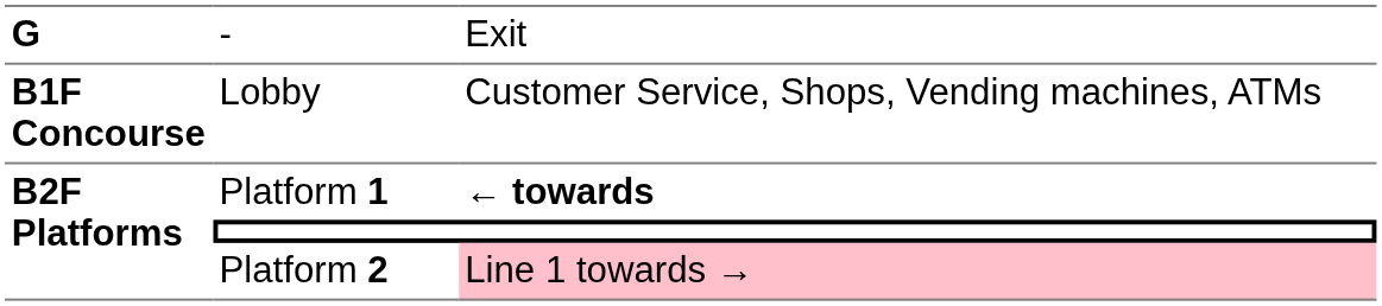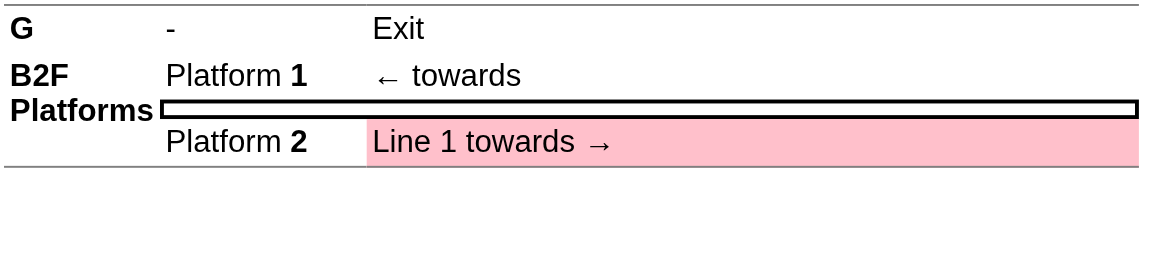 <table table border=0 cellspacing=0 cellpadding=3>
 <tr>
 <td style="border-top:solid 1px gray;" width=50 valign=top><strong>G</strong></td>
 <td style="border-top:solid 1px gray;" width=100 valign=top>-</td>
 <td style="border-top:solid 1px gray;" width=390 valign=top>Exit</td>
 </tr>
 <tr>
-<td style="border-bottom:solid 1px gray; border-top:solid 1px gray;" valign=top width=50><strong>B1F<br>Concourse</strong></td>
-<td style="border-bottom:solid 1px gray; border-top:solid 1px gray;" valign=top width=100>Lobby</td>
-<td style="border-bottom:solid 1px gray; border-top:solid 1px gray;" valign=top width=390>Customer Service, Shops, Vending machines, ATMs</td>
-</tr>
-<tr>
 <td style="border-bottom:solid 1px gray;" rowspan=4 valign=top><strong>B2F<br>Platforms</strong></td>
 <td>Platform <strong>1</strong></td>
-<td><strong>←  towards  </strong></td>
+<td>←  towards  </td>
 </tr>
 <tr>
 <td style="border-right:solid 2px black;border-left:solid 2px black;border-top:solid 2px black;border-bottom:solid 2px black;text-align:center;" colspan=2></td>
 </tr>
 <tr>
 <td style="border-bottom:solid 1px gray;">Platform <strong>2</strong></td>
 <td style="background: pink; border-bottom:solid 1px gray;">  Line 1 towards   →</td>
 </tr>
 </table>
